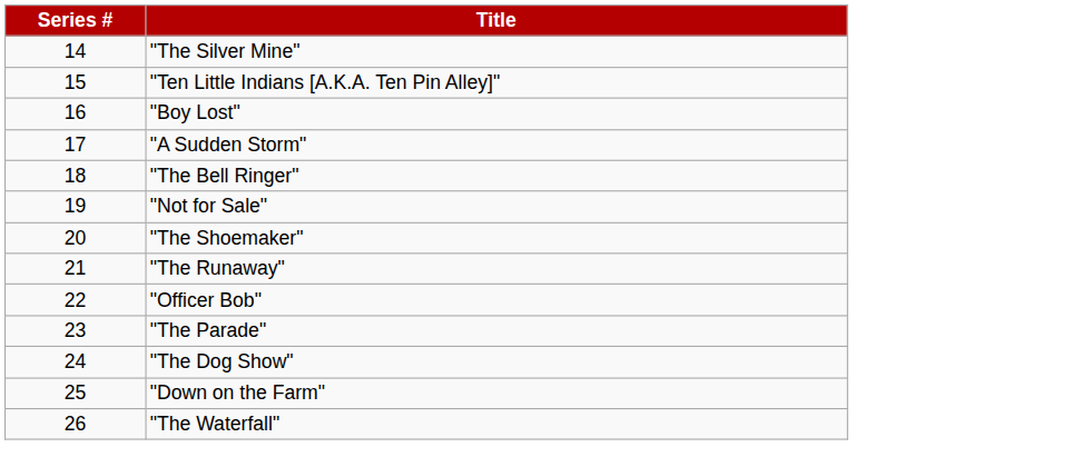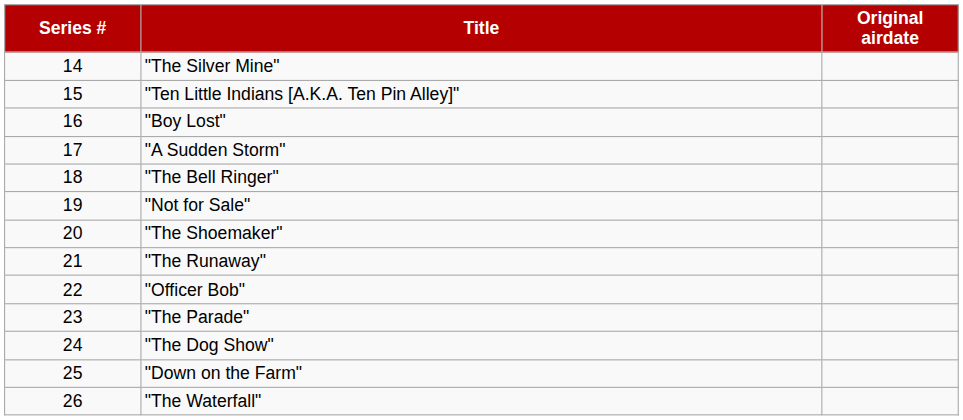 <table class="wikitable plainrowheaders" style="text-align:center">
 <tr>
 <th scope="col"  style="width:10%; background:#B40000; color:#fff; text-align:center;">Series #</th>
 <th scope="col"  style="width:50%; background:#B40000; color:#fff; text-align:center;">Title</th>
+<th scope="col"  style="width:10%; background:#B40000; color:#fff; text-align:center;">Original airdate</th>
 </tr>
 <tr>
 <td scope="row">14</td>
 <td style="text-align:left">"The Silver Mine"</td>
+<td></td>
 </tr>
 <tr>
 <td scope="row">15</td>
 <td style="text-align:left">"Ten Little Indians [A.K.A. Ten Pin Alley]"</td>
+<td></td>
 </tr>
 <tr>
 <td scope="row">16</td>
 <td style="text-align:left">"Boy Lost"</td>
+<td></td>
 </tr>
 <tr>
 <td scope="row">17</td>
 <td style="text-align:left">"A Sudden Storm"</td>
+<td></td>
 </tr>
 <tr>
 <td scope="row">18</td>
 <td style="text-align:left">"The Bell Ringer"</td>
+<td></td>
 </tr>
 <tr>
 <td scope="row">19</td>
 <td style="text-align:left">"Not for Sale"</td>
+<td></td>
 </tr>
 <tr>
 <td scope="row">20</td>
 <td style="text-align:left">"The Shoemaker"</td>
+<td></td>
 </tr>
 <tr>
 <td scope="row">21</td>
 <td style="text-align:left">"The Runaway"</td>
+<td></td>
 </tr>
 <tr>
 <td scope="row">22</td>
 <td style="text-align:left">"Officer Bob"</td>
+<td></td>
 </tr>
 <tr>
 <td scope="row">23</td>
 <td style="text-align:left">"The Parade"</td>
+<td></td>
 </tr>
 <tr>
 <td scope="row">24</td>
 <td style="text-align:left">"The Dog Show"</td>
+<td></td>
 </tr>
 <tr>
 <td scope="row">25</td>
 <td style="text-align:left">"Down on the Farm"</td>
+<td></td>
 </tr>
 <tr>
 <td scope="row">26</td>
 <td style="text-align:left">"The Waterfall"</td>
+<td></td>
 </tr>
 </table>
